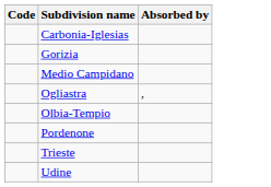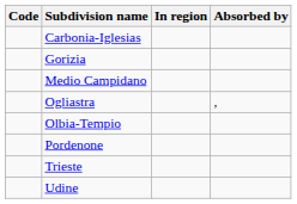 <table class="wikitable sortable">
 <tr>
 <th>Code</th>
 <th>Subdivision name</th>
+<th>In region</th>
 <th>Absorbed by</th>
 </tr>
 <tr>
 <td></td>
 <td><a href='#'>Carbonia-Iglesias</a></td>
 <td><a href='#'></a></td>
+<td><a href='#'></a></td>
 </tr>
 <tr>
 <td></td>
 <td><a href='#'>Gorizia</a></td>
+<td><a href='#'></a></td>
 <td><a href='#'></a></td>
 </tr>
 <tr>
 <td></td>
 <td><a href='#'>Medio Campidano</a></td>
 <td><a href='#'></a></td>
+<td><a href='#'></a></td>
 </tr>
 <tr>
 <td></td>
 <td><a href='#'>Ogliastra</a></td>
+<td><a href='#'></a></td>
 <td><a href='#'></a>, <a href='#'></a></td>
 </tr>
 <tr>
 <td></td>
 <td><a href='#'>Olbia-Tempio</a></td>
 <td><a href='#'></a></td>
+<td><a href='#'></a></td>
 </tr>
 <tr>
 <td></td>
 <td><a href='#'>Pordenone</a></td>
+<td><a href='#'></a></td>
 <td><a href='#'></a></td>
 </tr>
 <tr>
 <td></td>
 <td><a href='#'>Trieste</a></td>
 <td><a href='#'></a></td>
+<td><a href='#'></a></td>
 </tr>
 <tr>
 <td></td>
 <td><a href='#'>Udine</a></td>
 <td><a href='#'></a></td>
+<td><a href='#'></a></td>
 </tr>
 </table>
